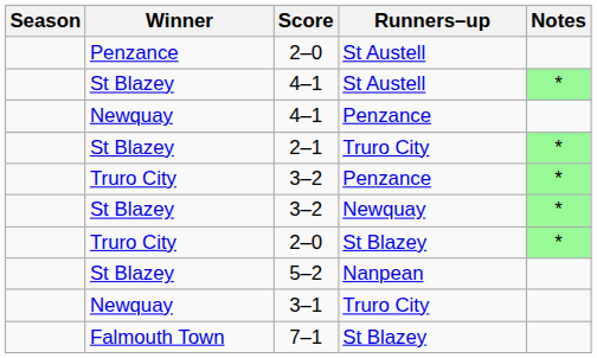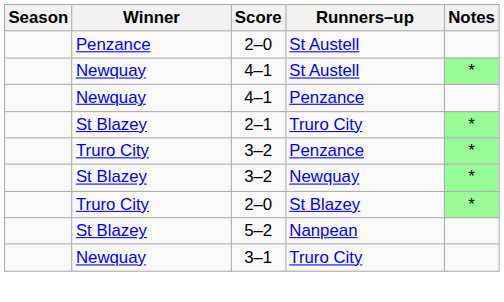 <table class="sortable wikitable">
 <tr>
 <th>Season</th>
 <th style="width:9em">Winner</th>
 <th>Score</th>
 <th style="width:9em">Runners–up</th>
 <th>Notes</th>
 </tr>
 <tr>
 <td align=center></td>
 <td><a href='#'>Penzance</a></td>
 <td align=center>2–0</td>
 <td><a href='#'>St Austell</a></td>
 <td></td>
 </tr>
 <tr>
 <td align=center></td>
-<td><a href='#'>St Blazey</a></td>
+<td><a href='#'>Newquay</a></td>
 <td align=center>4–1</td>
 <td><a href='#'>St Austell</a></td>
 <td style="background-color:#98FB98" align=center>*</td>
 </tr>
 <tr>
 <td align=center></td>
 <td><a href='#'>Newquay</a></td>
 <td align=center>4–1</td>
 <td><a href='#'>Penzance</a></td>
 <td></td>
 </tr>
 <tr>
 <td align=center></td>
 <td><a href='#'>St Blazey</a></td>
 <td align=center>2–1</td>
 <td><a href='#'>Truro City</a></td>
 <td style="background-color:#98FB98" align=center>*</td>
 </tr>
 <tr>
 <td align=center></td>
 <td><a href='#'>Truro City</a></td>
 <td align=center>3–2</td>
 <td><a href='#'>Penzance</a></td>
 <td style="background-color:#98FB98" align=center>*</td>
 </tr>
 <tr>
 <td align=center></td>
 <td><a href='#'>St Blazey</a></td>
 <td align=center>3–2</td>
 <td><a href='#'>Newquay</a></td>
 <td style="background-color:#98FB98" align=center>*</td>
 </tr>
 <tr>
 <td align=center></td>
 <td><a href='#'>Truro City</a></td>
 <td align=center>2–0</td>
 <td><a href='#'>St Blazey</a></td>
 <td style="background-color:#98FB98" align=center>*</td>
 </tr>
 <tr>
 <td align=center></td>
 <td><a href='#'>St Blazey</a></td>
 <td align=center>5–2</td>
 <td><a href='#'>Nanpean</a></td>
 <td></td>
 </tr>
 <tr>
 <td align=center></td>
 <td><a href='#'>Newquay</a></td>
 <td align=center>3–1</td>
 <td><a href='#'>Truro City</a></td>
 <td></td>
 </tr>
-<tr>
-<td align=center></td>
-<td><a href='#'>Falmouth Town</a></td>
-<td align=center>7–1</td>
-<td><a href='#'>St Blazey</a></td>
-<td></td>
-</tr>
 </table>
